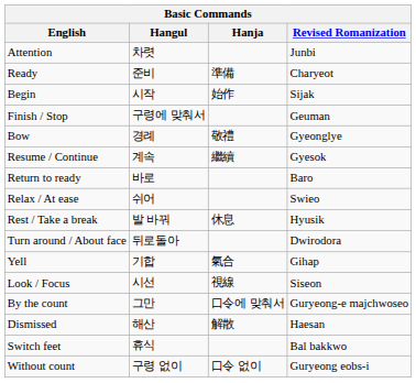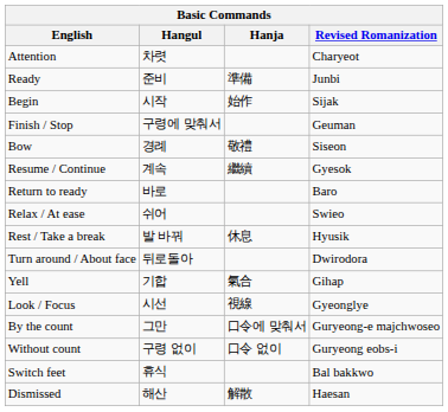 <table class="wikitable mw-collapsible mw-collapsed">
 <tr>
 <th colspan="4">Basic Commands</th>
 </tr>
 <tr>
 <th>English</th>
 <th>Hangul</th>
 <th>Hanja</th>
 <th><a href='#'>Revised Romanization</a></th>
 </tr>
 <tr>
 <td>Attention</td>
 <td>차렷</td>
 <td></td>
-<td>Junbi</td>
+<td>Charyeot</td>
 </tr>
 <tr>
 <td>Ready</td>
 <td>준비</td>
 <td>準備</td>
-<td>Charyeot</td>
+<td>Junbi</td>
 </tr>
 <tr>
 <td>Begin</td>
 <td>시작</td>
 <td>始作</td>
 <td>Sijak</td>
 </tr>
 <tr>
 <td>Finish / Stop</td>
 <td>구령에 맞춰서</td>
 <td></td>
 <td>Geuman</td>
 </tr>
 <tr>
 <td>Bow</td>
 <td>경례</td>
 <td>敬禮</td>
-<td>Gyeonglye</td>
+<td>Siseon</td>
 </tr>
 <tr>
 <td>Resume / Continue</td>
 <td>계속</td>
 <td>繼續</td>
 <td>Gyesok</td>
 </tr>
 <tr>
 <td>Return to ready</td>
 <td>바로</td>
 <td></td>
 <td>Baro</td>
 </tr>
 <tr>
 <td>Relax / At ease</td>
 <td>쉬어</td>
 <td></td>
 <td>Swieo</td>
 </tr>
 <tr>
 <td>Rest / Take a break</td>
 <td>발 바꿔</td>
 <td>休息</td>
 <td>Hyusik</td>
 </tr>
 <tr>
 <td>Turn around / About face</td>
 <td>뒤로돌아</td>
 <td></td>
 <td>Dwirodora</td>
 </tr>
 <tr>
 <td>Yell</td>
 <td>기합</td>
 <td>氣合</td>
 <td>Gihap</td>
 </tr>
 <tr>
 <td>Look / Focus</td>
 <td>시선</td>
 <td>視線</td>
-<td>Siseon</td>
+<td>Gyeonglye</td>
 </tr>
 <tr>
 <td>By the count</td>
 <td>그만</td>
 <td>口令에 맞춰서</td>
 <td>Guryeong-e majchwoseo</td>
 </tr>
 <tr>
-<td>Dismissed</td>
-<td>해산</td>
-<td>解散</td>
-<td>Haesan</td>
+<td>Without count</td>
+<td>구령 없이</td>
+<td>口令 없이</td>
+<td>Guryeong eobs-i</td>
 </tr>
 <tr>
 <td>Switch feet</td>
 <td>휴식</td>
 <td></td>
 <td>Bal bakkwo</td>
 </tr>
 <tr>
-<td>Without count</td>
-<td>구령 없이</td>
-<td>口令 없이</td>
-<td>Guryeong eobs-i</td>
+<td>Dismissed</td>
+<td>해산</td>
+<td>解散</td>
+<td>Haesan</td>
 </tr>
 </table>
